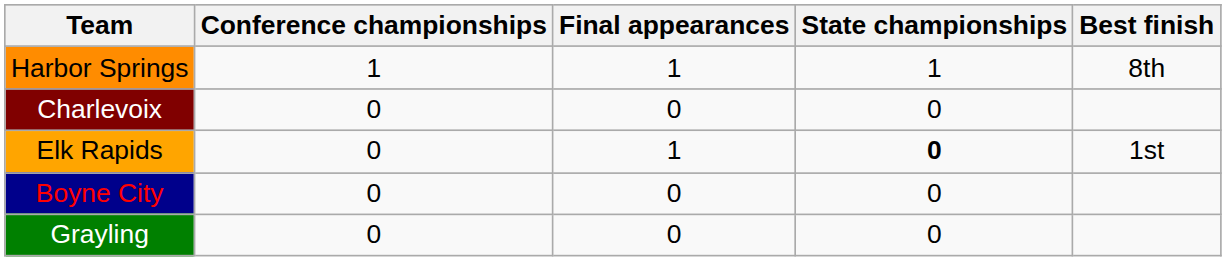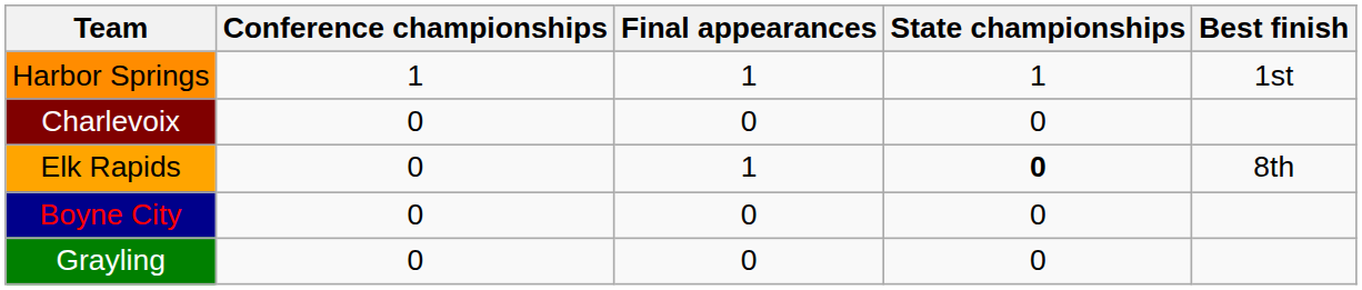 <table class="wikitable sortable" style="text-align:center">
 <tr>
 <th>Team</th>
 <th>Conference championships</th>
 <th>Final appearances</th>
 <th>State championships</th>
 <th>Best finish</th>
 </tr>
 <tr>
 <td !align=center style="background:darkorange;color:black">Harbor Springs</td>
 <td>1</td>
 <td>1</td>
 <td>1</td>
-<td>8th</td>
+<td>1st</td>
 </tr>
 <tr>
 <td !align=center style="background:maroon;color:white">Charlevoix</td>
 <td>0</td>
 <td>0</td>
 <td>0</td>
 <td></td>
 </tr>
 <tr>
 <td !align=center style="background:orange;color:black">Elk Rapids</td>
 <td>0</td>
 <td>1</td>
 <td><strong>0</strong></td>
-<td>1st</td>
+<td>8th</td>
 </tr>
 <tr>
 <td !align=center style="background:darkblue;color:red">Boyne City</td>
 <td>0</td>
 <td>0</td>
 <td>0</td>
 <td></td>
 </tr>
 <tr>
 <td !align=center style="background:green;color:white">Grayling</td>
 <td>0</td>
 <td>0</td>
 <td>0</td>
 <td></td>
 </tr>
 </table>
